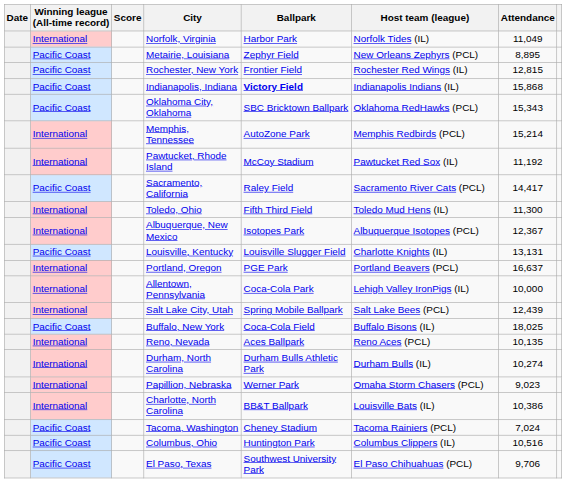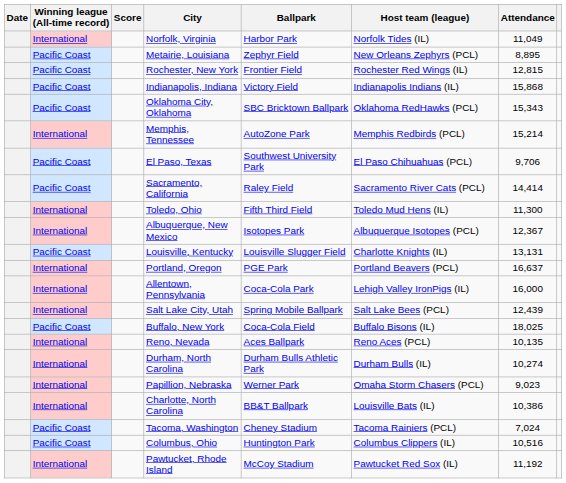 <table class="wikitable sortable plainrowheaders" style="text-align:center;">
 <tr>
 <th scope="col">Date</th>
 <th scope="col">Winning league<br>(All-time record)</th>
 <th scope="col">Score</th>
 <th scope="col" width="150px">City</th>
 <th scope="col" width="170px">Ballpark</th>
 <th scope="col" width="230px">Host team (league)</th>
 <th scope="col">Attendance</th>
 <th scope="col" class=unsortable></th>
 </tr>
 <tr>
 <th scope="row" style="text-align:center"></th>
 <td align=left bgcolor=#ffcccc><a href='#'>International</a><br></td>
 <td></td>
 <td align=left><a href='#'>Norfolk, Virginia</a></td>
 <td align=left><a href='#'>Harbor Park</a></td>
 <td align=left><a href='#'>Norfolk Tides</a> (IL)</td>
 <td>11,049</td>
 <td></td>
 </tr>
 <tr>
 <th scope="row" style="text-align:center"></th>
 <td align=left bgcolor=#d0e7ff><a href='#'>Pacific Coast</a><br></td>
 <td></td>
 <td align=left><a href='#'>Metairie, Louisiana</a></td>
 <td align=left><a href='#'>Zephyr Field</a></td>
 <td align=left><a href='#'>New Orleans Zephyrs</a> (PCL)</td>
 <td>8,895</td>
 <td></td>
 </tr>
 <tr>
 <th scope="row" style="text-align:center"></th>
 <td align=left bgcolor=#d0e7ff><a href='#'>Pacific Coast</a><br></td>
 <td></td>
 <td align=left><a href='#'>Rochester, New York</a></td>
 <td align=left><a href='#'>Frontier Field</a></td>
 <td align=left><a href='#'>Rochester Red Wings</a> (IL)</td>
 <td>12,815</td>
 <td></td>
 </tr>
 <tr>
 <th scope="row" style="text-align:center"></th>
 <td align=left bgcolor=#d0e7ff><a href='#'>Pacific Coast</a><br></td>
 <td></td>
 <td align=left><a href='#'>Indianapolis, Indiana</a></td>
-<td align=left><strong><a href='#'>Victory Field</a></strong></td>
+<td align=left><a href='#'>Victory Field</a></td>
 <td align=left><a href='#'>Indianapolis Indians</a> (IL)</td>
 <td>15,868</td>
 <td></td>
 </tr>
 <tr>
 <th scope="row" style="text-align:center"></th>
 <td align=left bgcolor=#d0e7ff><a href='#'>Pacific Coast</a><br></td>
 <td></td>
 <td align=left><a href='#'>Oklahoma City, Oklahoma</a></td>
 <td align=left><a href='#'>SBC Bricktown Ballpark</a></td>
 <td align=left><a href='#'>Oklahoma RedHawks</a> (PCL)</td>
 <td>15,343</td>
 <td></td>
 </tr>
 <tr>
 <th scope="row" style="text-align:center"></th>
 <td align=left bgcolor=#ffcccc><a href='#'>International</a><br></td>
 <td></td>
 <td align=left><a href='#'>Memphis, Tennessee</a></td>
 <td align=left><a href='#'>AutoZone Park</a></td>
 <td align=left><a href='#'>Memphis Redbirds</a> (PCL)</td>
 <td>15,214</td>
 <td></td>
 </tr>
 <tr>
 <th scope="row" style="text-align:center"></th>
-<td align=left bgcolor=#ffcccc><a href='#'>International</a><br></td>
+<td align=left bgcolor=#d0e7ff><a href='#'>Pacific Coast</a><br></td>
 <td></td>
-<td align=left><a href='#'>Pawtucket, Rhode Island</a></td>
-<td align=left><a href='#'>McCoy Stadium</a></td>
-<td align=left><a href='#'>Pawtucket Red Sox</a> (IL)</td>
-<td>11,192</td>
+<td align=left><a href='#'>El Paso, Texas</a></td>
+<td align=left><a href='#'>Southwest University Park</a></td>
+<td align=left><a href='#'>El Paso Chihuahuas</a> (PCL)</td>
+<td>9,706</td>
 <td></td>
 </tr>
 <tr>
 <th scope="row" style="text-align:center"></th>
 <td align=left bgcolor=#d0e7ff><a href='#'>Pacific Coast</a><br></td>
 <td></td>
 <td align=left><a href='#'>Sacramento, California</a></td>
 <td align=left><a href='#'>Raley Field</a></td>
 <td align=left><a href='#'>Sacramento River Cats</a> (PCL)</td>
-<td>14,417</td>
+<td>14,414</td>
 <td></td>
 </tr>
 <tr>
 <th scope="row" style="text-align:center"></th>
 <td align=left bgcolor=#ffcccc><a href='#'>International</a><br></td>
 <td></td>
 <td align=left><a href='#'>Toledo, Ohio</a></td>
 <td align=left><a href='#'>Fifth Third Field</a></td>
 <td align=left><a href='#'>Toledo Mud Hens</a> (IL)</td>
 <td>11,300</td>
 <td></td>
 </tr>
 <tr>
 <th scope="row" style="text-align:center"></th>
 <td align=left bgcolor=#ffcccc><a href='#'>International</a><br></td>
 <td></td>
 <td align=left><a href='#'>Albuquerque, New Mexico</a></td>
 <td align=left><a href='#'>Isotopes Park</a></td>
 <td align=left><a href='#'>Albuquerque Isotopes</a> (PCL)</td>
 <td>12,367</td>
 <td></td>
 </tr>
 <tr>
 <th scope="row" style="text-align:center"></th>
 <td align=left bgcolor=#d0e7ff><a href='#'>Pacific Coast</a><br></td>
 <td></td>
 <td align=left><a href='#'>Louisville, Kentucky</a></td>
 <td align=left><a href='#'>Louisville Slugger Field</a></td>
 <td align=left><a href='#'>Charlotte Knights</a> (IL)</td>
 <td>13,131</td>
 <td></td>
 </tr>
 <tr>
 <th scope="row" style="text-align:center"></th>
 <td align=left bgcolor=#ffcccc><a href='#'>International</a><br></td>
 <td></td>
 <td align=left><a href='#'>Portland, Oregon</a></td>
 <td align=left><a href='#'>PGE Park</a></td>
 <td align=left><a href='#'>Portland Beavers</a> (PCL)</td>
 <td>16,637</td>
 <td></td>
 </tr>
 <tr>
 <th scope="row" style="text-align:center"></th>
 <td align=left bgcolor=#ffcccc><a href='#'>International</a><br></td>
 <td></td>
 <td align=left><a href='#'>Allentown, Pennsylvania</a></td>
 <td align=left><a href='#'>Coca-Cola Park</a></td>
 <td align=left><a href='#'>Lehigh Valley IronPigs</a> (IL)</td>
-<td>10,000</td>
+<td>16,000</td>
 <td></td>
 </tr>
 <tr>
 <th scope="row" style="text-align:center"></th>
 <td align=left bgcolor=#ffcccc><a href='#'>International</a><br></td>
 <td></td>
 <td align=left><a href='#'>Salt Lake City, Utah</a></td>
 <td align=left><a href='#'>Spring Mobile Ballpark</a></td>
 <td align=left><a href='#'>Salt Lake Bees</a> (PCL)</td>
 <td>12,439</td>
 <td></td>
 </tr>
 <tr>
 <th scope="row" style="text-align:center"></th>
 <td align=left bgcolor=#d0e7ff><a href='#'>Pacific Coast</a><br></td>
 <td></td>
 <td align=left><a href='#'>Buffalo, New York</a></td>
 <td align=left><a href='#'>Coca-Cola Field</a></td>
 <td align=left><a href='#'>Buffalo Bisons</a> (IL)</td>
 <td>18,025</td>
 <td></td>
 </tr>
 <tr>
 <th scope="row" style="text-align:center"></th>
 <td align=left bgcolor=#ffcccc><a href='#'>International</a><br></td>
 <td></td>
 <td align=left><a href='#'>Reno, Nevada</a></td>
 <td align=left><a href='#'>Aces Ballpark</a></td>
 <td align=left><a href='#'>Reno Aces</a> (PCL)</td>
 <td>10,135</td>
 <td></td>
 </tr>
 <tr>
 <th scope="row" style="text-align:center"></th>
 <td align=left bgcolor=#ffcccc><a href='#'>International</a><br></td>
 <td></td>
 <td align=left><a href='#'>Durham, North Carolina</a></td>
 <td align=left><a href='#'>Durham Bulls Athletic Park</a></td>
 <td align=left><a href='#'>Durham Bulls</a> (IL)</td>
 <td>10,274</td>
 <td></td>
 </tr>
 <tr>
 <th scope="row" style="text-align:center"></th>
 <td align=left bgcolor=#ffcccc><a href='#'>International</a><br></td>
 <td></td>
 <td align=left><a href='#'>Papillion, Nebraska</a></td>
 <td align=left><a href='#'>Werner Park</a></td>
 <td align=left><a href='#'>Omaha Storm Chasers</a> (PCL)</td>
 <td>9,023</td>
 <td></td>
 </tr>
 <tr>
 <th scope="row" style="text-align:center"></th>
 <td align=left bgcolor=#ffcccc><a href='#'>International</a><br></td>
 <td></td>
 <td align=left><a href='#'>Charlotte, North Carolina</a></td>
 <td align=left><a href='#'>BB&T Ballpark</a></td>
 <td align=left><a href='#'>Louisville Bats</a> (IL)</td>
 <td>10,386</td>
 <td></td>
 </tr>
 <tr>
 <th scope="row" style="text-align:center"></th>
 <td align=left bgcolor=#d0e7ff><a href='#'>Pacific Coast</a><br></td>
 <td></td>
 <td align=left><a href='#'>Tacoma, Washington</a></td>
 <td align=left><a href='#'>Cheney Stadium</a></td>
 <td align=left><a href='#'>Tacoma Rainiers</a> (PCL)</td>
 <td>7,024</td>
 <td></td>
 </tr>
 <tr>
 <th scope="row" style="text-align:center"></th>
 <td align=left bgcolor=#d0e7ff><a href='#'>Pacific Coast</a><br></td>
 <td></td>
 <td align=left><a href='#'>Columbus, Ohio</a></td>
 <td align=left><a href='#'>Huntington Park</a></td>
 <td align=left><a href='#'>Columbus Clippers</a> (IL)</td>
 <td>10,516</td>
 <td></td>
 </tr>
 <tr>
 <th scope="row" style="text-align:center"></th>
-<td align=left bgcolor=#d0e7ff><a href='#'>Pacific Coast</a><br></td>
+<td align=left bgcolor=#ffcccc><a href='#'>International</a><br></td>
 <td></td>
-<td align=left><a href='#'>El Paso, Texas</a></td>
-<td align=left><a href='#'>Southwest University Park</a></td>
-<td align=left><a href='#'>El Paso Chihuahuas</a> (PCL)</td>
-<td>9,706</td>
+<td align=left><a href='#'>Pawtucket, Rhode Island</a></td>
+<td align=left><a href='#'>McCoy Stadium</a></td>
+<td align=left><a href='#'>Pawtucket Red Sox</a> (IL)</td>
+<td>11,192</td>
 <td></td>
 </tr>
 </table>
